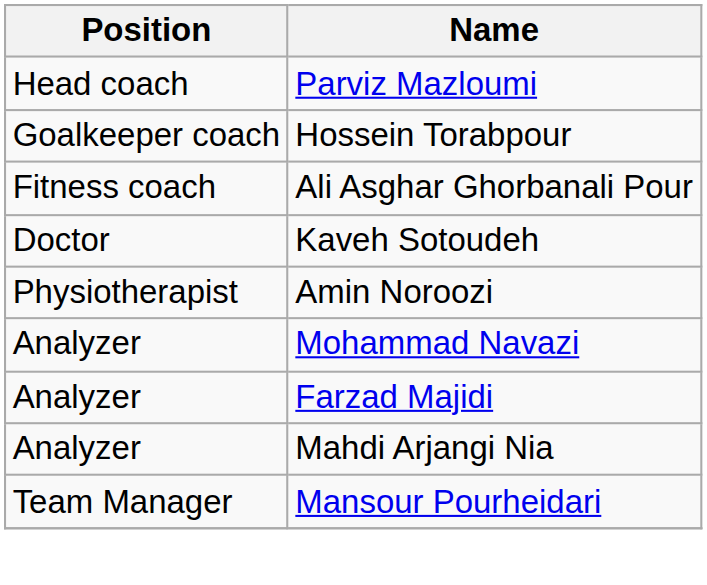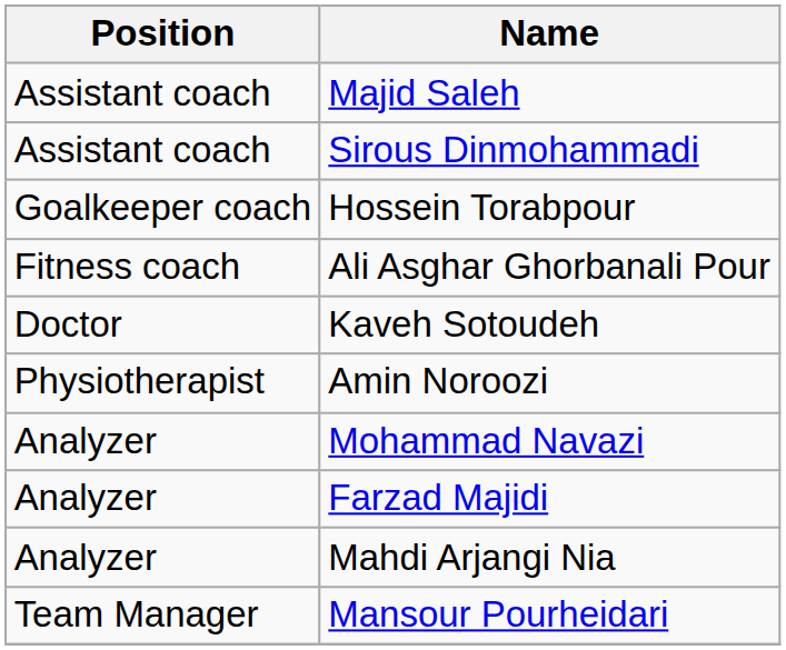 <table class="wikitable">
 <tr>
 <th>Position</th>
 <th>Name</th>
 </tr>
 <tr>
-<td>Head coach</td>
-<td> <a href='#'>Parviz Mazloumi</a></td>
+<td>Assistant coach</td>
+<td> <a href='#'>Majid Saleh</a></td>
+</tr>
+<tr>
+<td>Assistant coach</td>
+<td> <a href='#'>Sirous Dinmohammadi</a></td>
 </tr>
 <tr>
 <td>Goalkeeper coach</td>
 <td> Hossein Torabpour</td>
 </tr>
 <tr>
 <td>Fitness coach</td>
 <td> Ali Asghar Ghorbanali Pour</td>
 </tr>
 <tr>
 <td>Doctor</td>
 <td> Kaveh Sotoudeh</td>
 </tr>
 <tr>
 <td>Physiotherapist</td>
 <td> Amin Noroozi</td>
 </tr>
 <tr>
 <td>Analyzer</td>
 <td> <a href='#'>Mohammad Navazi</a></td>
 </tr>
 <tr>
 <td>Analyzer</td>
 <td> <a href='#'>Farzad Majidi</a></td>
 </tr>
 <tr>
 <td>Analyzer</td>
 <td> Mahdi Arjangi Nia</td>
 </tr>
 <tr>
 <td>Team Manager</td>
 <td> <a href='#'>Mansour Pourheidari</a></td>
 </tr>
 <tr>
 </tr>
 </table>
